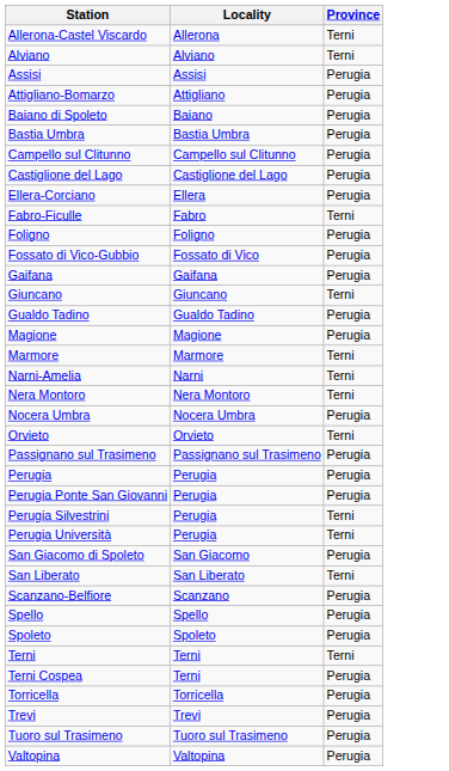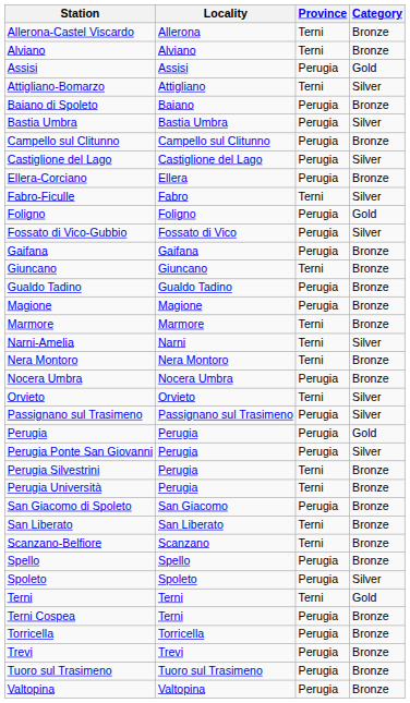 <table class="wikitable sortable">
 <tr>
 <th>Station</th>
 <th>Locality</th>
 <th><a href='#'>Province</a></th>
+<th><a href='#'>Category</a></th>
 </tr>
 <tr>
 <td><a href='#'>Allerona-Castel Viscardo</a></td>
 <td><a href='#'>Allerona</a></td>
 <td>Terni</td>
+<td>Bronze</td>
 </tr>
 <tr>
 <td><a href='#'>Alviano</a></td>
 <td><a href='#'>Alviano</a></td>
 <td>Terni</td>
+<td>Bronze</td>
 </tr>
 <tr>
 <td><a href='#'>Assisi</a></td>
 <td><a href='#'>Assisi</a></td>
 <td>Perugia</td>
+<td>Gold</td>
 </tr>
 <tr>
 <td><a href='#'>Attigliano-Bomarzo</a></td>
 <td><a href='#'>Attigliano</a></td>
-<td>Perugia</td>
+<td>Terni</td>
+<td>Silver</td>
 </tr>
 <tr>
 <td><a href='#'>Baiano di Spoleto</a></td>
 <td><a href='#'>Baiano</a></td>
 <td>Perugia</td>
+<td>Bronze</td>
 </tr>
 <tr>
 <td><a href='#'>Bastia Umbra</a></td>
 <td><a href='#'>Bastia Umbra</a></td>
 <td>Perugia</td>
+<td>Silver</td>
 </tr>
 <tr>
 <td><a href='#'>Campello sul Clitunno</a></td>
 <td><a href='#'>Campello sul Clitunno</a></td>
 <td>Perugia</td>
+<td>Bronze</td>
 </tr>
 <tr>
 <td><a href='#'>Castiglione del Lago</a></td>
 <td><a href='#'>Castiglione del Lago</a></td>
 <td>Perugia</td>
+<td>Silver</td>
 </tr>
 <tr>
 <td><a href='#'>Ellera-Corciano</a></td>
 <td><a href='#'>Ellera</a></td>
 <td>Perugia</td>
+<td>Bronze</td>
 </tr>
 <tr>
 <td><a href='#'>Fabro-Ficulle</a></td>
 <td><a href='#'>Fabro</a></td>
 <td>Terni</td>
+<td>Silver</td>
 </tr>
 <tr>
 <td><a href='#'>Foligno</a></td>
 <td><a href='#'>Foligno</a></td>
 <td>Perugia</td>
+<td>Gold</td>
 </tr>
 <tr>
 <td><a href='#'>Fossato di Vico-Gubbio</a></td>
 <td><a href='#'>Fossato di Vico</a></td>
 <td>Perugia</td>
+<td>Silver</td>
 </tr>
 <tr>
 <td><a href='#'>Gaifana</a></td>
 <td><a href='#'>Gaifana</a></td>
 <td>Perugia</td>
+<td>Bronze</td>
 </tr>
 <tr>
 <td><a href='#'>Giuncano</a></td>
 <td><a href='#'>Giuncano</a></td>
 <td>Terni</td>
+<td>Bronze</td>
 </tr>
 <tr>
 <td><a href='#'>Gualdo Tadino</a></td>
 <td><a href='#'>Gualdo Tadino</a></td>
 <td>Perugia</td>
+<td>Bronze</td>
 </tr>
 <tr>
 <td><a href='#'>Magione</a></td>
 <td><a href='#'>Magione</a></td>
 <td>Perugia</td>
+<td>Bronze</td>
 </tr>
 <tr>
 <td><a href='#'>Marmore</a></td>
 <td><a href='#'>Marmore</a></td>
 <td>Terni</td>
+<td>Bronze</td>
 </tr>
 <tr>
 <td><a href='#'>Narni-Amelia</a></td>
 <td><a href='#'>Narni</a></td>
 <td>Terni</td>
+<td>Silver</td>
 </tr>
 <tr>
 <td><a href='#'>Nera Montoro</a></td>
 <td><a href='#'>Nera Montoro</a></td>
 <td>Terni</td>
+<td>Bronze</td>
 </tr>
 <tr>
 <td><a href='#'>Nocera Umbra</a></td>
 <td><a href='#'>Nocera Umbra</a></td>
 <td>Perugia</td>
+<td>Bronze</td>
 </tr>
 <tr>
 <td><a href='#'>Orvieto</a></td>
 <td><a href='#'>Orvieto</a></td>
 <td>Terni</td>
+<td>Silver</td>
 </tr>
 <tr>
 <td><a href='#'>Passignano sul Trasimeno</a></td>
 <td><a href='#'>Passignano sul Trasimeno</a></td>
 <td>Perugia</td>
+<td>Silver</td>
 </tr>
 <tr>
 <td><a href='#'>Perugia</a></td>
 <td><a href='#'>Perugia</a></td>
 <td>Perugia</td>
+<td>Gold</td>
 </tr>
 <tr>
 <td><a href='#'>Perugia Ponte San Giovanni</a></td>
 <td><a href='#'>Perugia</a></td>
 <td>Perugia</td>
+<td>Silver</td>
 </tr>
 <tr>
 <td><a href='#'>Perugia Silvestrini</a></td>
 <td><a href='#'>Perugia</a></td>
 <td>Terni</td>
+<td>Bronze</td>
 </tr>
 <tr>
 <td><a href='#'>Perugia Università</a></td>
 <td><a href='#'>Perugia</a></td>
 <td>Terni</td>
+<td>Bronze</td>
 </tr>
 <tr>
 <td><a href='#'>San Giacomo di Spoleto</a></td>
 <td><a href='#'>San Giacomo</a></td>
 <td>Perugia</td>
+<td>Bronze</td>
 </tr>
 <tr>
 <td><a href='#'>San Liberato</a></td>
 <td><a href='#'>San Liberato</a></td>
 <td>Terni</td>
+<td>Bronze</td>
 </tr>
 <tr>
 <td><a href='#'>Scanzano-Belfiore</a></td>
 <td><a href='#'>Scanzano</a></td>
-<td>Perugia</td>
+<td>Terni</td>
+<td>Bronze</td>
 </tr>
 <tr>
 <td><a href='#'>Spello</a></td>
 <td><a href='#'>Spello</a></td>
 <td>Perugia</td>
+<td>Bronze</td>
 </tr>
 <tr>
 <td><a href='#'>Spoleto</a></td>
 <td><a href='#'>Spoleto</a></td>
 <td>Perugia</td>
+<td>Silver</td>
 </tr>
 <tr>
 <td><a href='#'>Terni</a></td>
 <td><a href='#'>Terni</a></td>
 <td>Terni</td>
+<td>Gold</td>
 </tr>
 <tr>
 <td><a href='#'>Terni Cospea</a></td>
 <td><a href='#'>Terni</a></td>
 <td>Perugia</td>
+<td>Bronze</td>
 </tr>
 <tr>
 <td><a href='#'>Torricella</a></td>
 <td><a href='#'>Torricella</a></td>
 <td>Perugia</td>
+<td>Bronze</td>
 </tr>
 <tr>
 <td><a href='#'>Trevi</a></td>
 <td><a href='#'>Trevi</a></td>
 <td>Perugia</td>
+<td>Bronze</td>
 </tr>
 <tr>
 <td><a href='#'>Tuoro sul Trasimeno</a></td>
 <td><a href='#'>Tuoro sul Trasimeno</a></td>
 <td>Perugia</td>
+<td>Bronze</td>
 </tr>
 <tr>
 <td><a href='#'>Valtopina</a></td>
 <td><a href='#'>Valtopina</a></td>
 <td>Perugia</td>
+<td>Bronze</td>
 </tr>
 </table>
